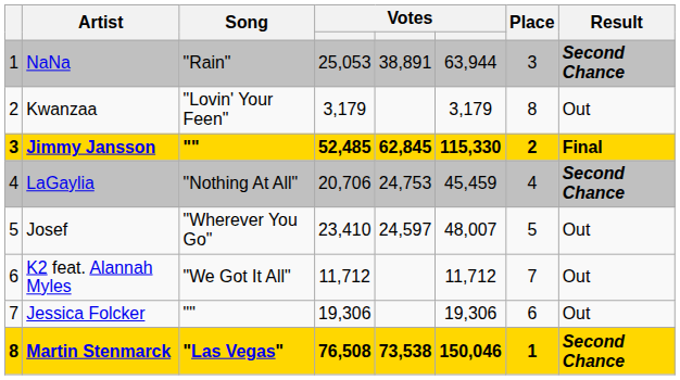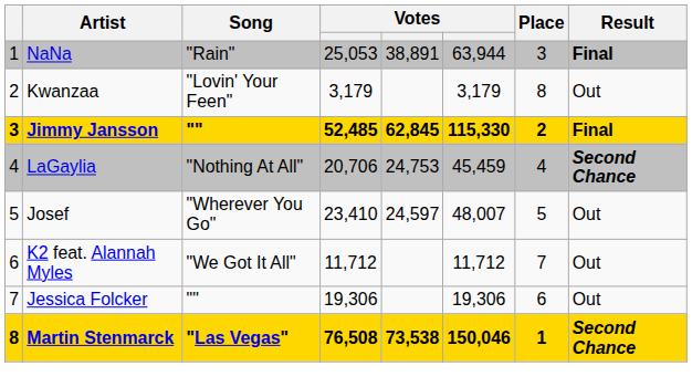 <table class="sortable wikitable" style="margin: 1em auto 1em auto; text-align:center;">
 <tr>
 <th rowspan="2"></th>
 <th rowspan="2">Artist</th>
 <th rowspan="2">Song</th>
 <th colspan="3">Votes</th>
 <th rowspan="2">Place</th>
 <th rowspan="2" class="unsortable">Result</th>
 </tr>
 <tr>
 <th></th>
 <th></th>
 <th></th>
 </tr>
 <tr style="background:silver;">
 <td>1</td>
 <td align="left"><a href='#'>NaNa</a></td>
 <td align="left">"Rain"</td>
 <td>25,053</td>
 <td>38,891</td>
 <td>63,944</td>
 <td>3</td>
-<td align="left"><strong><em>Second Chance</em></strong></td>
+<td align="left"><strong>Final</strong></td>
 </tr>
 <tr>
 <td>2</td>
 <td align="left">Kwanzaa</td>
 <td align="left">"Lovin' Your Feen"</td>
 <td>3,179</td>
 <td></td>
 <td>3,179</td>
 <td>8</td>
 <td align="left">Out</td>
 </tr>
 <tr style="background:gold;">
 <td><strong>3</strong></td>
 <td align="left"><strong><a href='#'>Jimmy Jansson</a></strong></td>
 <td align="left"><strong>""</strong></td>
 <td><strong>52,485</strong></td>
 <td><strong>62,845</strong></td>
 <td><strong>115,330</strong></td>
 <td><strong>2</strong></td>
 <td align="left"><strong>Final</strong></td>
 </tr>
 <tr style="background:silver;">
 <td>4</td>
 <td align="left"><a href='#'>LaGaylia</a></td>
 <td align="left">"Nothing At All"</td>
 <td>20,706</td>
 <td>24,753</td>
 <td>45,459</td>
 <td>4</td>
 <td align="left"><strong><em>Second Chance</em></strong></td>
 </tr>
 <tr>
 <td>5</td>
 <td align="left">Josef</td>
 <td align="left">"Wherever You Go"</td>
 <td>23,410</td>
 <td>24,597</td>
 <td>48,007</td>
 <td>5</td>
 <td align="left">Out</td>
 </tr>
 <tr>
 <td>6</td>
 <td align="left"><a href='#'>K2</a> feat. <a href='#'>Alannah Myles</a></td>
 <td align="left">"We Got It All"</td>
 <td>11,712</td>
 <td></td>
 <td>11,712</td>
 <td>7</td>
 <td align="left">Out</td>
 </tr>
 <tr>
 <td>7</td>
 <td align="left"><a href='#'>Jessica Folcker</a></td>
 <td align="left">""</td>
 <td>19,306</td>
 <td></td>
 <td>19,306</td>
 <td>6</td>
 <td align="left">Out</td>
 </tr>
 <tr style="background:gold;">
 <td><strong>8</strong></td>
 <td align="left"><strong><a href='#'>Martin Stenmarck</a></strong></td>
 <td align="left"><strong>"<a href='#'>Las Vegas</a>"</strong></td>
 <td><strong>76,508</strong></td>
 <td><strong>73,538</strong></td>
 <td><strong>150,046</strong></td>
 <td><strong>1</strong></td>
 <td align="left"><strong><em>Second Chance</em></strong></td>
 </tr>
 </table>
